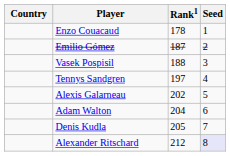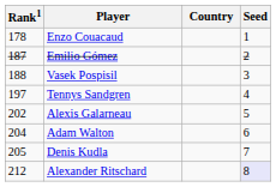 <table class="sortable wikitable">
 <tr>
+<th>Rank<sup>1</sup></th>
+<th width="175">Player</th>
 <th width="70">Country</th>
-<th width="175">Player</th>
-<th>Rank<sup>1</sup></th>
 <th>Seed</th>
 </tr>
 <tr>
+<td>178</td>
+<td><a href='#'>Enzo Couacaud</a></td>
 <td></td>
-<td><a href='#'>Enzo Couacaud</a></td>
-<td>178</td>
 <td>1</td>
 </tr>
 <tr>
+<td><s>187</s></td>
+<td><s><a href='#'>Emilio Gómez</a></s></td>
 <td><s></s></td>
-<td><s><a href='#'>Emilio Gómez</a></s></td>
-<td><s>187</s></td>
 <td><s>2</s></td>
 </tr>
 <tr>
+<td>188</td>
+<td><a href='#'>Vasek Pospisil</a></td>
 <td></td>
-<td><a href='#'>Vasek Pospisil</a></td>
-<td>188</td>
 <td>3</td>
 </tr>
 <tr>
+<td>197</td>
+<td><a href='#'>Tennys Sandgren</a></td>
 <td></td>
-<td><a href='#'>Tennys Sandgren</a></td>
-<td>197</td>
 <td>4</td>
 </tr>
 <tr>
+<td>202</td>
+<td><a href='#'>Alexis Galarneau</a></td>
 <td></td>
-<td><a href='#'>Alexis Galarneau</a></td>
-<td>202</td>
 <td>5</td>
 </tr>
 <tr>
+<td>204</td>
+<td><a href='#'>Adam Walton</a></td>
 <td></td>
-<td><a href='#'>Adam Walton</a></td>
-<td>204</td>
 <td>6</td>
 </tr>
 <tr>
+<td>205</td>
+<td><a href='#'>Denis Kudla</a></td>
 <td></td>
-<td><a href='#'>Denis Kudla</a></td>
-<td>205</td>
 <td>7</td>
 </tr>
 <tr>
+<td>212</td>
+<td><a href='#'>Alexander Ritschard</a></td>
 <td></td>
-<td><a href='#'>Alexander Ritschard</a></td>
-<td>212</td>
 <td style="background: lavender;">8</td>
 </tr>
 </table>
